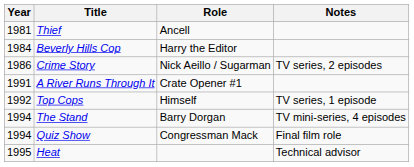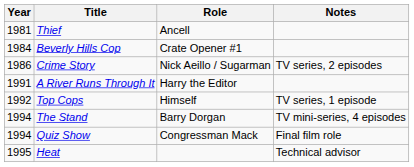 <table class="wikitable">
 <tr>
 <th>Year</th>
 <th>Title</th>
 <th>Role</th>
 <th>Notes</th>
 </tr>
 <tr>
 <td>1981</td>
 <td><em><a href='#'>Thief</a></em></td>
 <td>Ancell</td>
 <td></td>
 </tr>
 <tr>
 <td>1984</td>
 <td><em><a href='#'>Beverly Hills Cop</a></em></td>
-<td>Harry the Editor</td>
+<td>Crate Opener #1</td>
 <td></td>
 </tr>
 <tr>
 <td>1986</td>
 <td><em><a href='#'>Crime Story</a></em></td>
 <td>Nick Aeillo / Sugarman</td>
 <td>TV series, 2 episodes</td>
 </tr>
 <tr>
 <td>1991</td>
 <td><em><a href='#'>A River Runs Through It</a></em></td>
-<td>Crate Opener #1</td>
+<td>Harry the Editor</td>
 <td></td>
 </tr>
 <tr>
 <td>1992</td>
 <td><em><a href='#'>Top Cops</a></em></td>
 <td>Himself</td>
 <td>TV series, 1 episode</td>
 </tr>
 <tr>
 <td>1994</td>
 <td><em><a href='#'>The Stand</a></em></td>
 <td>Barry Dorgan</td>
 <td>TV mini-series, 4 episodes</td>
 </tr>
 <tr>
 <td>1994</td>
 <td><em><a href='#'>Quiz Show</a></em></td>
 <td>Congressman Mack</td>
 <td>Final film role</td>
 </tr>
 <tr>
 <td>1995</td>
 <td><em><a href='#'>Heat</a></em></td>
 <td></td>
 <td>Technical advisor</td>
 </tr>
 </table>
